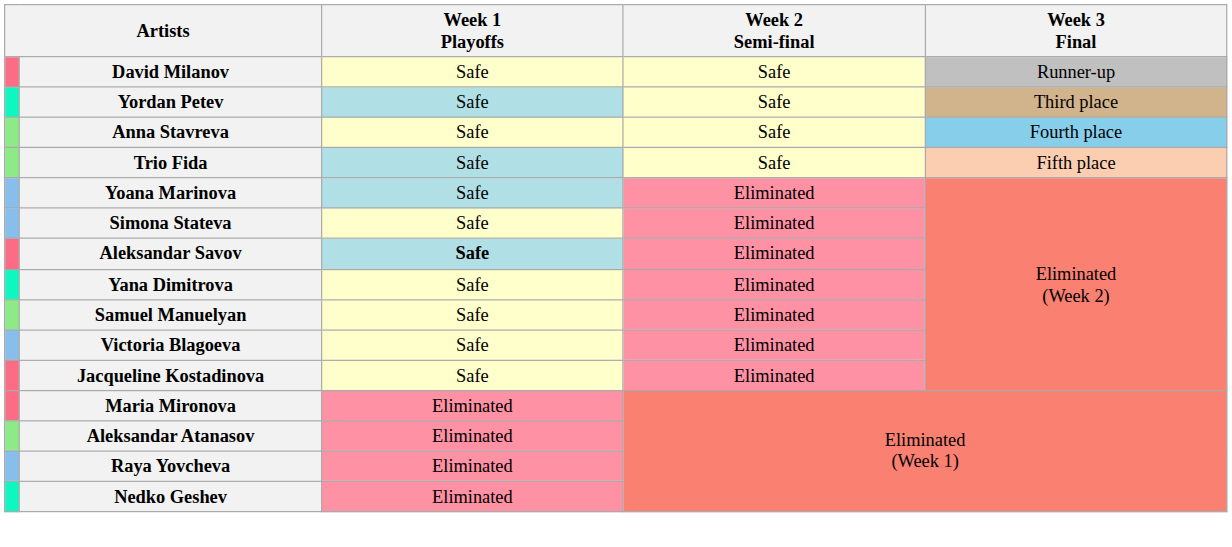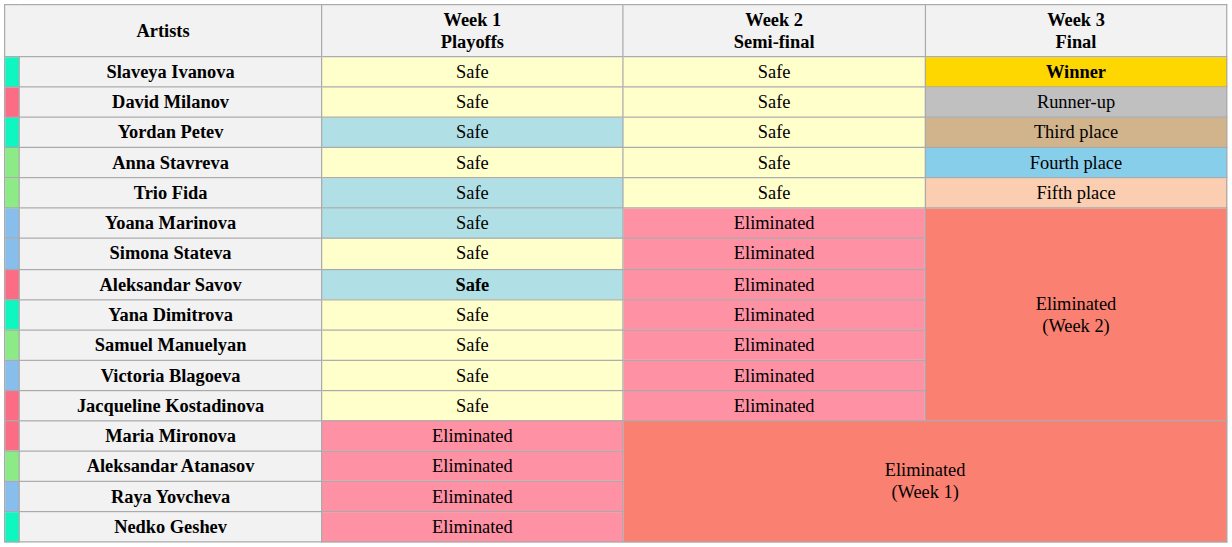 <table class="wikitable" style="text-align:center; font-size:95%; width:80%">
 <tr>
 <th colspan="2" style="width:21%">Artists</th>
 <th style="width:20%">Week 1<br>Playoffs</th>
 <th style="width:20%">Week 2<br>Semi-final</th>
 <th style="width:20%">Week 3<br>Final</th>
+</tr>
+<tr>
+<th style="background:#0ff7c0"></th>
+<th>Slaveya Ivanova</th>
+<td style="background:#ffffcc">Safe</td>
+<td style="background:#ffffcc">Safe</td>
+<td style="background: gold"><strong>Winner</strong></td>
 </tr>
 <tr>
 <th style="background:#FC6C85"></th>
 <th>David Milanov</th>
 <td style="background:#ffffcc">Safe</td>
 <td style="background:#ffffcc">Safe</td>
 <td style="background: silver">Runner-up</td>
 </tr>
 <tr>
 <th style="background:#0ff7c0"></th>
 <th>Yordan Petev</th>
 <td style="background:#B0E0E6">Safe</td>
 <td style="background:#ffffcc">Safe</td>
 <td style="background: tan">Third place</td>
 </tr>
 <tr>
 <th style="background:#8ceb87"></th>
 <th>Anna Stavreva</th>
 <td style="background:#ffffcc">Safe</td>
 <td style="background:#ffffcc">Safe</td>
 <td style="background:skyblue">Fourth place</td>
 </tr>
 <tr>
 <th style="background:#8ceb87"></th>
 <th>Trio Fida</th>
 <td style="background:#B0E0E6">Safe</td>
 <td style="background:#ffffcc">Safe</td>
 <td style="background:#fbceb1">Fifth place</td>
 </tr>
 <tr>
 <th style="background:#87beeb"></th>
 <th>Yoana Marinova</th>
 <td style="background:#B0E0E6">Safe</td>
 <td style="background:#FF91A4">Eliminated</td>
 <td style="background: salmon" rowspan="7">Eliminated<br>(Week 2)</td>
 </tr>
 <tr>
 <th style="background:#87beeb; width:01%"></th>
 <th>Simona Stateva</th>
 <td style="background:#ffffcc">Safe</td>
 <td style="background:#FF91A4">Eliminated</td>
 </tr>
 <tr>
 <th style="background:#FC6C85"></th>
 <th>Aleksandar Savov</th>
 <td style="background:#B0E0E6"><strong>Safe</strong></td>
 <td style="background:#FF91A4">Eliminated</td>
 </tr>
 <tr>
 <th style="background:#0ff7c0"></th>
 <th>Yana Dimitrova</th>
 <td style="background:#ffffcc">Safe</td>
 <td style="background:#FF91A4">Eliminated</td>
 </tr>
 <tr>
 <th style="background:#8ceb87"></th>
 <th>Samuel Manuelyan</th>
 <td style="background:#ffffcc">Safe</td>
 <td style="background:#FF91A4">Eliminated</td>
 </tr>
 <tr>
 <th style="background:#87beeb"></th>
 <th>Victoria Blagoeva</th>
 <td style="background:#ffffcc">Safe</td>
 <td style="background:#FF91A4">Eliminated</td>
 </tr>
 <tr>
 <th style="background:#FC6C85"></th>
 <th>Jacqueline Kostadinova</th>
 <td style="background:#ffffcc">Safe</td>
 <td style="background:#FF91A4">Eliminated</td>
 </tr>
 <tr>
 <th style="background:#FC6C85"></th>
 <th>Maria Mironova</th>
 <td style="background:#FF91A4">Eliminated</td>
 <td style="background: salmon" rowspan="4" colspan="2">Eliminated<br>(Week 1)</td>
 </tr>
 <tr>
 <th style="background:#8ceb87"></th>
 <th>Aleksandar Atanasov</th>
 <td style="background:#FF91A4">Eliminated</td>
 </tr>
 <tr>
 <th style="background:#87beeb"></th>
 <th>Raya Yovcheva</th>
 <td style="background:#FF91A4">Eliminated</td>
 </tr>
 <tr>
 <th style="background:#0ff7c0"></th>
 <th>Nedko Geshev</th>
 <td style="background:#FF91A4">Eliminated</td>
 </tr>
 </table>
